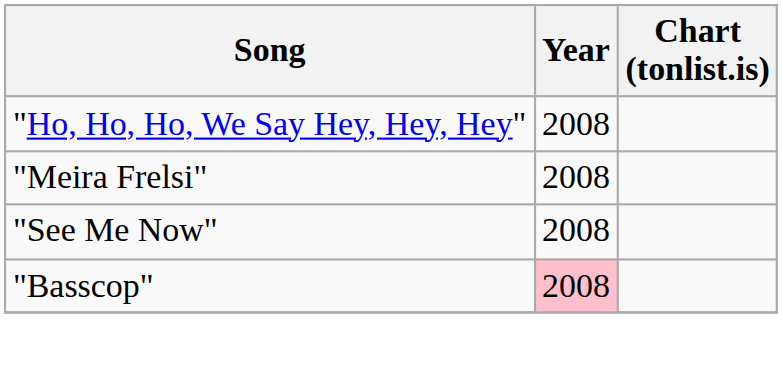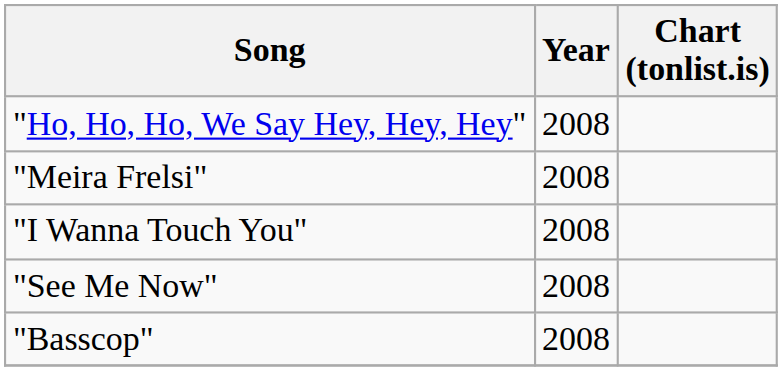 <table class="wikitable">
 <tr>
 <th>Song</th>
 <th>Year</th>
 <th>Chart<br>(tonlist.is)<br></th>
 </tr>
 <tr>
 <td>"<a href='#'>Ho, Ho, Ho, We Say Hey, Hey, Hey</a>"</td>
 <td>2008</td>
 <td></td>
 </tr>
 <tr>
 <td>"Meira Frelsi"</td>
 <td>2008</td>
 <td></td>
 </tr>
 <tr>
+<td>"I Wanna Touch You"</td>
+<td>2008</td>
+<td></td>
+</tr>
+<tr>
 <td>"See Me Now"</td>
 <td>2008</td>
 <td></td>
 </tr>
 <tr>
 <td>"Basscop"</td>
-<td style="background: pink;">2008</td>
+<td>2008</td>
 <td></td>
 </tr>
 <tr>
 </tr>
 </table>
